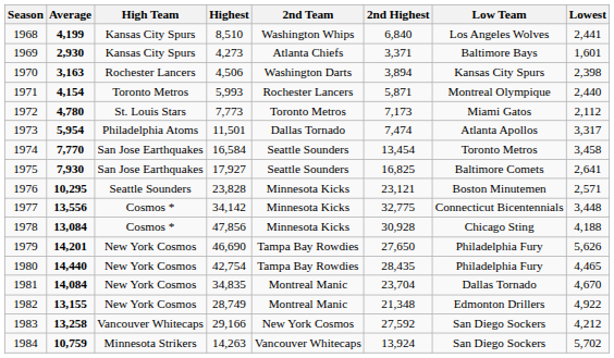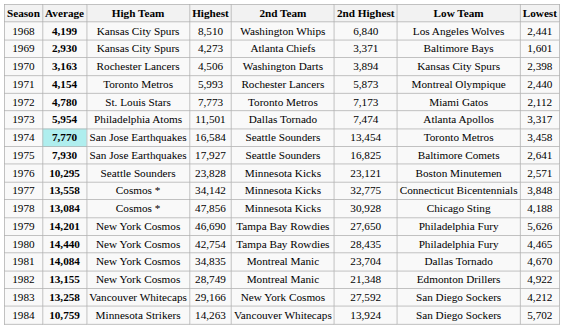 <table class=wikitable style="text-align: center;">
 <tr>
 <th scope=col>Season</th>
 <th scope="col">Average</th>
 <th scope="col">High Team</th>
 <th scope="col">Highest</th>
 <th scope="col">2nd Team</th>
 <th scope="col">2nd Highest</th>
 <th scope="col">Low Team</th>
 <th scope="col">Lowest</th>
 </tr>
 <tr>
 <td>1968</td>
 <td><strong>4,199</strong></td>
 <td>Kansas City Spurs</td>
 <td>8,510</td>
 <td>Washington Whips</td>
 <td>6,840</td>
 <td>Los Angeles Wolves</td>
 <td>2,441</td>
 </tr>
 <tr>
 <td>1969</td>
 <td><strong>2,930</strong></td>
 <td>Kansas City Spurs</td>
 <td>4,273</td>
 <td>Atlanta Chiefs</td>
 <td>3,371</td>
 <td>Baltimore Bays</td>
 <td>1,601</td>
 </tr>
 <tr>
 <td>1970</td>
 <td><strong>3,163</strong></td>
 <td>Rochester Lancers</td>
 <td>4,506</td>
 <td>Washington Darts</td>
 <td>3,894</td>
 <td>Kansas City Spurs</td>
 <td>2,398</td>
 </tr>
 <tr>
 <td>1971</td>
 <td><strong>4,154</strong></td>
 <td>Toronto Metros</td>
 <td>5,993</td>
 <td>Rochester Lancers</td>
-<td>5,871</td>
+<td>5,873</td>
 <td>Montreal Olympique</td>
 <td>2,440</td>
 </tr>
 <tr>
 <td>1972</td>
 <td><strong>4,780</strong></td>
 <td>St. Louis Stars</td>
 <td>7,773</td>
 <td>Toronto Metros</td>
 <td>7,173</td>
 <td>Miami Gatos</td>
 <td>2,112</td>
 </tr>
 <tr>
 <td>1973</td>
 <td><strong>5,954</strong></td>
 <td>Philadelphia Atoms</td>
 <td>11,501</td>
 <td>Dallas Tornado</td>
 <td>7,474</td>
 <td>Atlanta Apollos</td>
 <td>3,317</td>
 </tr>
 <tr>
 <td>1974</td>
-<td><strong>7,770</strong></td>
+<td style="background: paleturquoise;"><strong>7,770</strong></td>
 <td>San Jose Earthquakes</td>
 <td>16,584</td>
 <td>Seattle Sounders</td>
 <td>13,454</td>
 <td>Toronto Metros</td>
 <td>3,458</td>
 </tr>
 <tr>
 <td>1975</td>
 <td><strong>7,930</strong></td>
 <td>San Jose Earthquakes</td>
 <td>17,927</td>
 <td>Seattle Sounders</td>
 <td>16,825</td>
 <td>Baltimore Comets</td>
 <td>2,641</td>
 </tr>
 <tr>
 <td>1976</td>
 <td><strong>10,295</strong></td>
 <td>Seattle Sounders</td>
 <td>23,828</td>
 <td>Minnesota Kicks</td>
 <td>23,121</td>
 <td>Boston Minutemen</td>
 <td>2,571</td>
 </tr>
 <tr>
 <td>1977</td>
-<td><strong>13,556</strong></td>
+<td><strong>13,558</strong></td>
 <td>Cosmos *</td>
 <td>34,142</td>
 <td>Minnesota Kicks</td>
 <td>32,775</td>
 <td>Connecticut Bicentennials</td>
-<td>3,448</td>
+<td>3,848</td>
 </tr>
 <tr>
 <td>1978</td>
 <td><strong>13,084</strong></td>
 <td>Cosmos *</td>
 <td>47,856</td>
 <td>Minnesota Kicks</td>
 <td>30,928</td>
 <td>Chicago Sting</td>
 <td>4,188</td>
 </tr>
 <tr>
 <td>1979</td>
 <td><strong>14,201</strong></td>
 <td>New York Cosmos</td>
 <td>46,690</td>
 <td>Tampa Bay Rowdies</td>
 <td>27,650</td>
 <td>Philadelphia Fury</td>
 <td>5,626</td>
 </tr>
 <tr>
 <td>1980</td>
 <td><strong>14,440</strong></td>
 <td>New York Cosmos</td>
 <td>42,754</td>
 <td>Tampa Bay Rowdies</td>
 <td>28,435</td>
 <td>Philadelphia Fury</td>
 <td>4,465</td>
 </tr>
 <tr>
 <td>1981</td>
 <td><strong>14,084</strong></td>
 <td>New York Cosmos</td>
 <td>34,835</td>
 <td>Montreal Manic</td>
 <td>23,704</td>
 <td>Dallas Tornado</td>
 <td>4,670</td>
 </tr>
 <tr>
 <td>1982</td>
 <td><strong>13,155</strong></td>
 <td>New York Cosmos</td>
 <td>28,749</td>
 <td>Montreal Manic</td>
 <td>21,348</td>
 <td>Edmonton Drillers</td>
 <td>4,922</td>
 </tr>
 <tr>
 <td>1983</td>
 <td><strong>13,258</strong></td>
 <td>Vancouver Whitecaps</td>
 <td>29,166</td>
 <td>New York Cosmos</td>
 <td>27,592</td>
 <td>San Diego Sockers</td>
 <td>4,212</td>
 </tr>
 <tr>
 <td>1984</td>
 <td><strong>10,759</strong></td>
 <td>Minnesota Strikers</td>
 <td>14,263</td>
 <td>Vancouver Whitecaps</td>
 <td>13,924</td>
 <td>San Diego Sockers</td>
 <td>5,702</td>
 </tr>
 </table>
